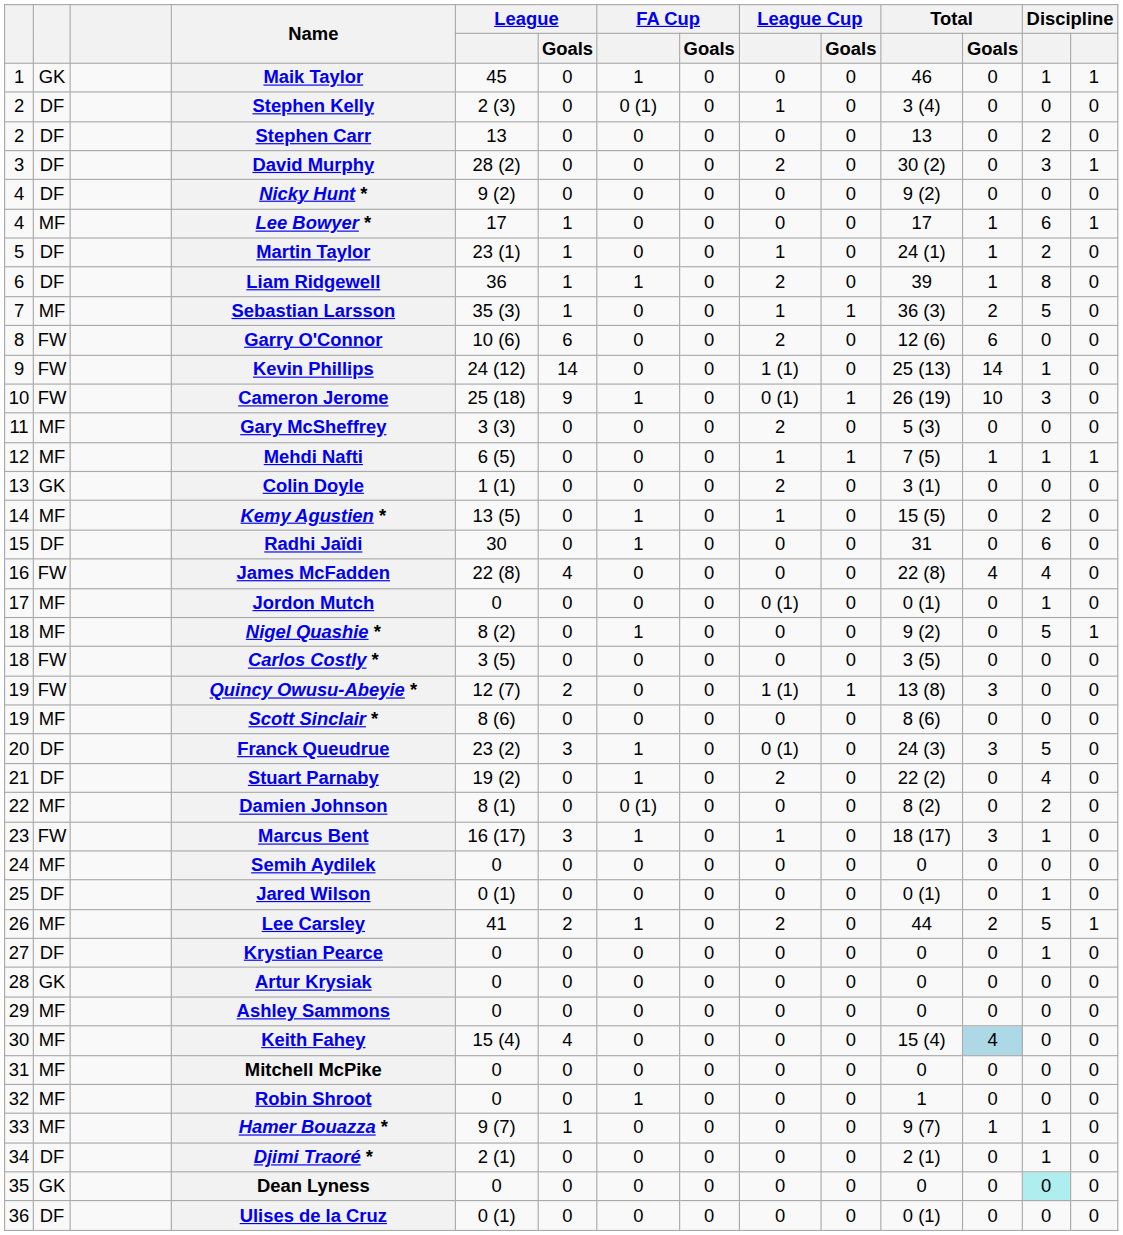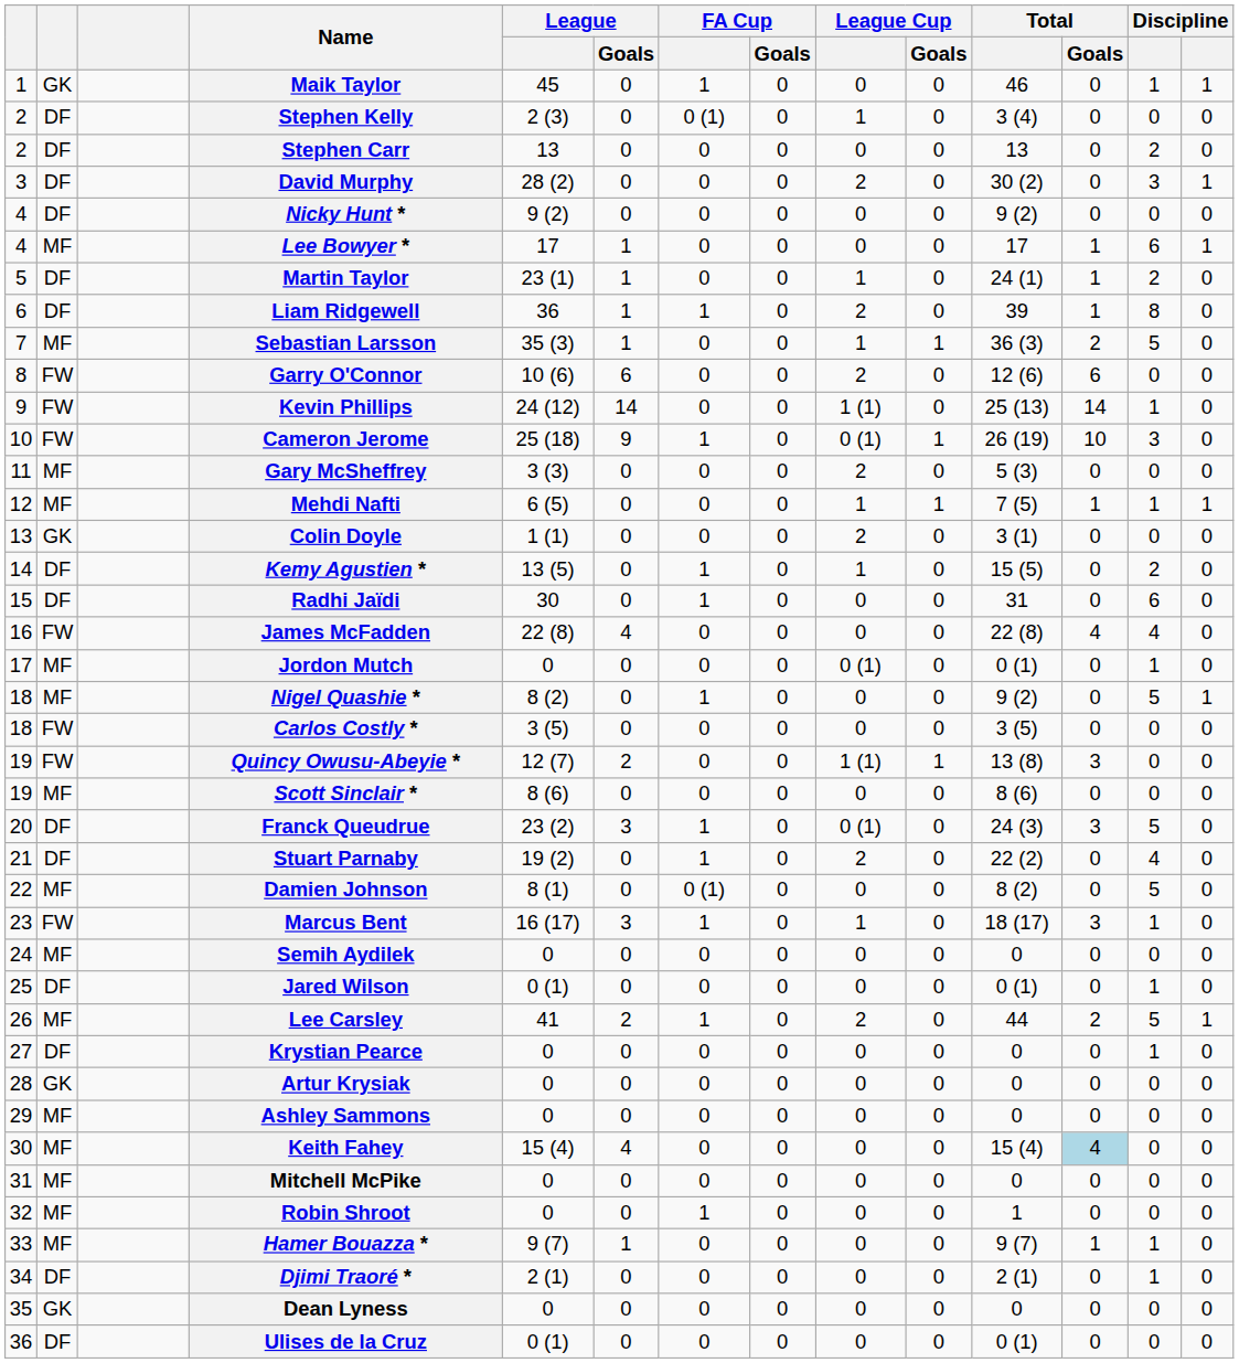 <table class="wikitable plainrowheaders" style="text-align:center;">
 <tr>
 <th rowspan="2" scope="col"></th>
 <th rowspan="2" scope="col"></th>
 <th rowspan="2" scope="col" style="width:5em;"></th>
 <th rowspan="2" scope="col" style="width:15em;">Name</th>
 <th colspan="2" width="85"><a href='#'>League</a></th>
 <th colspan="2" width="85"><a href='#'>FA Cup</a></th>
 <th colspan="2" width="85"><a href='#'>League Cup</a></th>
 <th colspan="2">Total</th>
 <th colspan="2">Discipline</th>
 </tr>
 <tr>
 <th scope="col" style="width:4em;"></th>
 <th scope="col">Goals</th>
 <th scope="col" style="width:4em;"></th>
 <th scope="col">Goals</th>
 <th scope="col" style="width:4em;"></th>
 <th scope="col">Goals</th>
 <th scope="col" style="width:4em;"></th>
 <th scope="col">Goals</th>
 <th scope="col"></th>
 <th scope="col"></th>
 </tr>
 <tr>
 <td>1</td>
 <td>GK</td>
 <td align="left"></td>
 <th scope="row"><a href='#'>Maik Taylor</a></th>
 <td>45</td>
 <td>0</td>
 <td>1</td>
 <td>0</td>
 <td>0</td>
 <td>0</td>
 <td>46</td>
 <td>0</td>
 <td>1</td>
 <td>1</td>
 </tr>
 <tr>
 <td>2</td>
 <td>DF</td>
 <td align="left"></td>
 <th scope="row"><a href='#'>Stephen Kelly</a></th>
 <td>2 (3)</td>
 <td>0</td>
 <td>0 (1)</td>
 <td>0</td>
 <td>1</td>
 <td>0</td>
 <td>3 (4)</td>
 <td>0</td>
 <td>0</td>
 <td>0</td>
 </tr>
 <tr>
 <td>2</td>
 <td>DF</td>
 <td align="left"></td>
 <th scope="row"><a href='#'>Stephen Carr</a></th>
 <td>13</td>
 <td>0</td>
 <td>0</td>
 <td>0</td>
 <td>0</td>
 <td>0</td>
 <td>13</td>
 <td>0</td>
 <td>2</td>
 <td>0</td>
 </tr>
 <tr>
 <td>3</td>
 <td>DF</td>
 <td align="left"></td>
 <th scope="row"><a href='#'>David Murphy</a></th>
 <td>28 (2)</td>
 <td>0</td>
 <td>0</td>
 <td>0</td>
 <td>2</td>
 <td>0</td>
 <td>30 (2)</td>
 <td>0</td>
 <td>3</td>
 <td>1</td>
 </tr>
 <tr>
 <td>4</td>
 <td>DF</td>
 <td align="left"></td>
 <th scope="row"><em><a href='#'>Nicky Hunt</a></em> * </th>
 <td>9 (2)</td>
 <td>0</td>
 <td>0</td>
 <td>0</td>
 <td>0</td>
 <td>0</td>
 <td>9 (2)</td>
 <td>0</td>
 <td>0</td>
 <td>0</td>
 </tr>
 <tr>
 <td>4</td>
 <td>MF</td>
 <td align="left"></td>
 <th scope="row"><em><a href='#'>Lee Bowyer</a></em> *</th>
 <td>17</td>
 <td>1</td>
 <td>0</td>
 <td>0</td>
 <td>0</td>
 <td>0</td>
 <td>17</td>
 <td>1</td>
 <td>6</td>
 <td>1</td>
 </tr>
 <tr>
 <td>5</td>
 <td>DF</td>
 <td align="left"></td>
 <th scope="row"><a href='#'>Martin Taylor</a></th>
 <td>23 (1)</td>
 <td>1</td>
 <td>0</td>
 <td>0</td>
 <td>1</td>
 <td>0</td>
 <td>24 (1)</td>
 <td>1</td>
 <td>2</td>
 <td>0</td>
 </tr>
 <tr>
 <td>6</td>
 <td>DF</td>
 <td align="left"></td>
 <th scope="row"><a href='#'>Liam Ridgewell</a></th>
 <td>36</td>
 <td>1</td>
 <td>1</td>
 <td>0</td>
 <td>2</td>
 <td>0</td>
 <td>39</td>
 <td>1</td>
 <td>8</td>
 <td>0</td>
 </tr>
 <tr>
 <td>7</td>
 <td>MF</td>
 <td align="left"></td>
 <th scope="row"><a href='#'>Sebastian Larsson</a></th>
 <td>35 (3)</td>
 <td>1</td>
 <td>0</td>
 <td>0</td>
 <td>1</td>
 <td>1</td>
 <td>36 (3)</td>
 <td>2</td>
 <td>5</td>
 <td>0</td>
 </tr>
 <tr>
 <td>8</td>
 <td>FW</td>
 <td align="left"></td>
 <th scope="row"><a href='#'>Garry O'Connor</a></th>
 <td>10 (6)</td>
 <td>6</td>
 <td>0</td>
 <td>0</td>
 <td>2</td>
 <td>0</td>
 <td>12 (6)</td>
 <td>6</td>
 <td>0</td>
 <td>0</td>
 </tr>
 <tr>
 <td>9</td>
 <td>FW</td>
 <td align="left"></td>
 <th scope="row"><a href='#'>Kevin Phillips</a></th>
 <td>24 (12)</td>
 <td>14</td>
 <td>0</td>
 <td>0</td>
 <td>1 (1)</td>
 <td>0</td>
 <td>25 (13)</td>
 <td>14</td>
 <td>1</td>
 <td>0</td>
 </tr>
 <tr>
 <td>10</td>
 <td>FW</td>
 <td align="left"></td>
 <th scope="row"><a href='#'>Cameron Jerome</a></th>
 <td>25 (18)</td>
 <td>9</td>
 <td>1</td>
 <td>0</td>
 <td>0 (1)</td>
 <td>1</td>
 <td>26 (19)</td>
 <td>10</td>
 <td>3</td>
 <td>0</td>
 </tr>
 <tr>
 <td>11</td>
 <td>MF</td>
 <td align="left"></td>
 <th scope="row"><a href='#'>Gary McSheffrey</a></th>
 <td>3 (3)</td>
 <td>0</td>
 <td>0</td>
 <td>0</td>
 <td>2</td>
 <td>0</td>
 <td>5 (3)</td>
 <td>0</td>
 <td>0</td>
 <td>0</td>
 </tr>
 <tr>
 <td>12</td>
 <td>MF</td>
 <td align="left"></td>
 <th scope="row"><a href='#'>Mehdi Nafti</a></th>
 <td>6 (5)</td>
 <td>0</td>
 <td>0</td>
 <td>0</td>
 <td>1</td>
 <td>1</td>
 <td>7 (5)</td>
 <td>1</td>
 <td>1</td>
 <td>1</td>
 </tr>
 <tr>
 <td>13</td>
 <td>GK</td>
 <td align="left"></td>
 <th scope="row"><a href='#'>Colin Doyle</a></th>
 <td>1 (1)</td>
 <td>0</td>
 <td>0</td>
 <td>0</td>
 <td>2</td>
 <td>0</td>
 <td>3 (1)</td>
 <td>0</td>
 <td>0</td>
 <td>0</td>
 </tr>
 <tr>
 <td>14</td>
-<td>MF</td>
+<td>DF</td>
 <td align="left"></td>
 <th scope="row"><em><a href='#'>Kemy Agustien</a></em> *</th>
 <td>13 (5)</td>
 <td>0</td>
 <td>1</td>
 <td>0</td>
 <td>1</td>
 <td>0</td>
 <td>15 (5)</td>
 <td>0</td>
 <td>2</td>
 <td>0</td>
 </tr>
 <tr>
 <td>15</td>
 <td>DF</td>
 <td align="left"></td>
 <th scope="row"><a href='#'>Radhi Jaïdi</a></th>
 <td>30</td>
 <td>0</td>
 <td>1</td>
 <td>0</td>
 <td>0</td>
 <td>0</td>
 <td>31</td>
 <td>0</td>
 <td>6</td>
 <td>0</td>
 </tr>
 <tr>
 <td>16</td>
 <td>FW</td>
 <td align="left"></td>
 <th scope="row"><a href='#'>James McFadden</a></th>
 <td>22 (8)</td>
 <td>4</td>
 <td>0</td>
 <td>0</td>
 <td>0</td>
 <td>0</td>
 <td>22 (8)</td>
 <td>4</td>
 <td>4</td>
 <td>0</td>
 </tr>
 <tr>
 <td>17</td>
 <td>MF</td>
 <td align="left"></td>
 <th scope="row"><a href='#'>Jordon Mutch</a></th>
 <td>0</td>
 <td>0</td>
 <td>0</td>
 <td>0</td>
 <td>0 (1)</td>
 <td>0</td>
 <td>0 (1)</td>
 <td>0</td>
 <td>1</td>
 <td>0</td>
 </tr>
 <tr>
 <td>18</td>
 <td>MF</td>
 <td align="left"></td>
 <th scope="row"><em><a href='#'>Nigel Quashie</a></em> * </th>
 <td>8 (2)</td>
 <td>0</td>
 <td>1</td>
 <td>0</td>
 <td>0</td>
 <td>0</td>
 <td>9 (2)</td>
 <td>0</td>
 <td>5</td>
 <td>1</td>
 </tr>
 <tr>
 <td>18</td>
 <td>FW</td>
 <td align="left"></td>
 <th scope="row"><em><a href='#'>Carlos Costly</a></em> *</th>
 <td>3 (5)</td>
 <td>0</td>
 <td>0</td>
 <td>0</td>
 <td>0</td>
 <td>0</td>
 <td>3 (5)</td>
 <td>0</td>
 <td>0</td>
 <td>0</td>
 </tr>
 <tr>
 <td>19</td>
 <td>FW</td>
 <td align="left"></td>
 <th scope="row"><em><a href='#'>Quincy Owusu-Abeyie</a></em> * </th>
 <td>12 (7)</td>
 <td>2</td>
 <td>0</td>
 <td>0</td>
 <td>1 (1)</td>
 <td>1</td>
 <td>13 (8)</td>
 <td>3</td>
 <td>0</td>
 <td>0</td>
 </tr>
 <tr>
 <td>19</td>
 <td>MF</td>
 <td align="left"></td>
 <th scope="row"><em><a href='#'>Scott Sinclair</a></em> *</th>
 <td>8 (6)</td>
 <td>0</td>
 <td>0</td>
 <td>0</td>
 <td>0</td>
 <td>0</td>
 <td>8 (6)</td>
 <td>0</td>
 <td>0</td>
 <td>0</td>
 </tr>
 <tr>
 <td>20</td>
 <td>DF</td>
 <td align="left"></td>
 <th scope="row"><a href='#'>Franck Queudrue</a></th>
 <td>23 (2)</td>
 <td>3</td>
 <td>1</td>
 <td>0</td>
 <td>0 (1)</td>
 <td>0</td>
 <td>24 (3)</td>
 <td>3</td>
 <td>5</td>
 <td>0</td>
 </tr>
 <tr>
 <td>21</td>
 <td>DF</td>
 <td align="left"></td>
 <th scope="row"><a href='#'>Stuart Parnaby</a></th>
 <td>19 (2)</td>
 <td>0</td>
 <td>1</td>
 <td>0</td>
 <td>2</td>
 <td>0</td>
 <td>22 (2)</td>
 <td>0</td>
 <td>4</td>
 <td>0</td>
 </tr>
 <tr>
 <td>22</td>
 <td>MF</td>
 <td align="left"></td>
 <th scope="row"><a href='#'>Damien Johnson</a></th>
 <td>8 (1)</td>
 <td>0</td>
 <td>0 (1)</td>
 <td>0</td>
 <td>0</td>
 <td>0</td>
 <td>8 (2)</td>
 <td>0</td>
-<td>2</td>
+<td>5</td>
 <td>0</td>
 </tr>
 <tr>
 <td>23</td>
 <td>FW</td>
 <td align="left"></td>
 <th scope="row"><a href='#'>Marcus Bent</a></th>
 <td>16 (17)</td>
 <td>3</td>
 <td>1</td>
 <td>0</td>
 <td>1</td>
 <td>0</td>
 <td>18 (17)</td>
 <td>3</td>
 <td>1</td>
 <td>0</td>
 </tr>
 <tr>
 <td>24</td>
 <td>MF</td>
 <td align="left"></td>
 <th scope="row"><a href='#'>Semih Aydilek</a></th>
 <td>0</td>
 <td>0</td>
 <td>0</td>
 <td>0</td>
 <td>0</td>
 <td>0</td>
 <td>0</td>
 <td>0</td>
 <td>0</td>
 <td>0</td>
 </tr>
 <tr>
 <td>25</td>
 <td>DF</td>
 <td align="left"></td>
 <th scope="row"><a href='#'>Jared Wilson</a></th>
 <td>0 (1)</td>
 <td>0</td>
 <td>0</td>
 <td>0</td>
 <td>0</td>
 <td>0</td>
 <td>0 (1)</td>
 <td>0</td>
 <td>1</td>
 <td>0</td>
 </tr>
 <tr>
 <td>26</td>
 <td>MF</td>
 <td align="left"></td>
 <th scope="row"><a href='#'>Lee Carsley</a></th>
 <td>41</td>
 <td>2</td>
 <td>1</td>
 <td>0</td>
 <td>2</td>
 <td>0</td>
 <td>44</td>
 <td>2</td>
 <td>5</td>
 <td>1</td>
 </tr>
 <tr>
 <td>27</td>
 <td>DF</td>
 <td align="left"></td>
 <th scope="row"><a href='#'>Krystian Pearce</a></th>
 <td>0</td>
 <td>0</td>
 <td>0</td>
 <td>0</td>
 <td>0</td>
 <td>0</td>
 <td>0</td>
 <td>0</td>
 <td>1</td>
 <td>0</td>
 </tr>
 <tr>
 <td>28</td>
 <td>GK</td>
 <td align="left"></td>
 <th scope="row"><a href='#'>Artur Krysiak</a></th>
 <td>0</td>
 <td>0</td>
 <td>0</td>
 <td>0</td>
 <td>0</td>
 <td>0</td>
 <td>0</td>
 <td>0</td>
 <td>0</td>
 <td>0</td>
 </tr>
 <tr>
 <td>29</td>
 <td>MF</td>
 <td align="left"></td>
 <th scope="row"><a href='#'>Ashley Sammons</a></th>
 <td>0</td>
 <td>0</td>
 <td>0</td>
 <td>0</td>
 <td>0</td>
 <td>0</td>
 <td>0</td>
 <td>0</td>
 <td>0</td>
 <td>0</td>
 </tr>
 <tr>
 <td>30</td>
 <td>MF</td>
 <td align="left"></td>
 <th scope="row"><a href='#'>Keith Fahey</a></th>
 <td>15 (4)</td>
 <td>4</td>
 <td>0</td>
 <td>0</td>
 <td>0</td>
 <td>0</td>
 <td>15 (4)</td>
 <td style="background: lightblue;">4</td>
 <td>0</td>
 <td>0</td>
 </tr>
 <tr>
 <td>31</td>
 <td>MF</td>
 <td align="left"></td>
 <th scope="row">Mitchell McPike</th>
 <td>0</td>
 <td>0</td>
 <td>0</td>
 <td>0</td>
 <td>0</td>
 <td>0</td>
 <td>0</td>
 <td>0</td>
 <td>0</td>
 <td>0</td>
 </tr>
 <tr>
 <td>32</td>
 <td>MF</td>
 <td align="left"></td>
 <th scope="row"><a href='#'>Robin Shroot</a></th>
 <td>0</td>
 <td>0</td>
 <td>1</td>
 <td>0</td>
 <td>0</td>
 <td>0</td>
 <td>1</td>
 <td>0</td>
 <td>0</td>
 <td>0</td>
 </tr>
 <tr>
 <td>33</td>
 <td>MF</td>
 <td align="left"></td>
 <th scope="row"><em><a href='#'>Hamer Bouazza</a></em> *</th>
 <td>9 (7)</td>
 <td>1</td>
 <td>0</td>
 <td>0</td>
 <td>0</td>
 <td>0</td>
 <td>9 (7)</td>
 <td>1</td>
 <td>1</td>
 <td>0</td>
 </tr>
 <tr>
 <td>34</td>
 <td>DF</td>
 <td align="left"></td>
 <th scope="row"><em><a href='#'>Djimi Traoré</a></em> *</th>
 <td>2 (1)</td>
 <td>0</td>
 <td>0</td>
 <td>0</td>
 <td>0</td>
 <td>0</td>
 <td>2 (1)</td>
 <td>0</td>
 <td>1</td>
 <td>0</td>
 </tr>
 <tr>
 <td>35</td>
 <td>GK</td>
 <td align="left"></td>
 <th scope="row">Dean Lyness</th>
 <td>0</td>
 <td>0</td>
 <td>0</td>
 <td>0</td>
 <td>0</td>
 <td>0</td>
 <td>0</td>
 <td>0</td>
-<td style="background: paleturquoise;">0</td>
+<td>0</td>
 <td>0</td>
 </tr>
 <tr>
 <td>36</td>
 <td>DF</td>
 <td align="left"></td>
 <th scope="row"><a href='#'>Ulises de la Cruz</a></th>
 <td>0 (1)</td>
 <td>0</td>
 <td>0</td>
 <td>0</td>
 <td>0</td>
 <td>0</td>
 <td>0 (1)</td>
 <td>0</td>
 <td>0</td>
 <td>0</td>
 </tr>
 </table>
